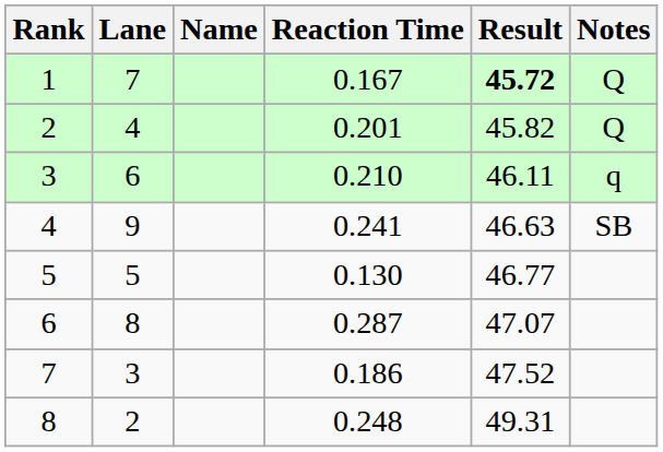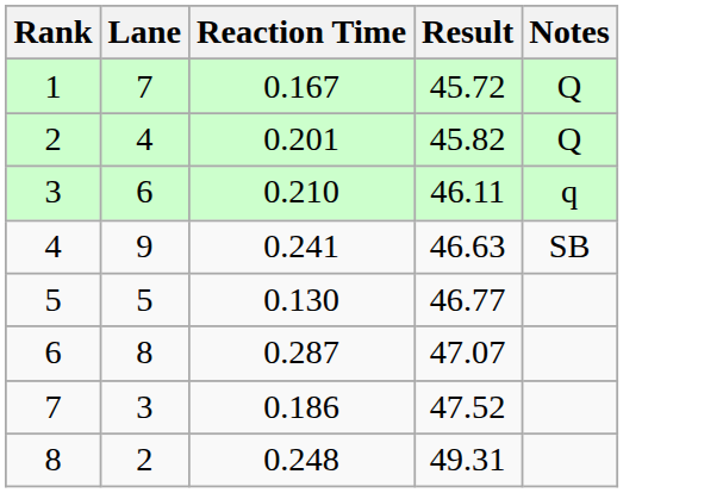 <table class="wikitable" style="text-align:center">
 <tr>
 <th>Rank</th>
 <th>Lane</th>
-<th>Name</th>
 <th>Reaction Time</th>
 <th>Result</th>
 <th>Notes</th>
 </tr>
 <tr bgcolor=ccffcc>
 <td>1</td>
 <td>7</td>
-<td align="left"></td>
 <td>0.167</td>
-<td><strong>45.72</strong></td>
+<td>45.72</td>
 <td>Q</td>
 </tr>
 <tr bgcolor=ccffcc>
 <td>2</td>
 <td>4</td>
-<td align="left"></td>
 <td>0.201</td>
 <td>45.82</td>
 <td>Q</td>
 </tr>
 <tr bgcolor=ccffcc>
 <td>3</td>
 <td>6</td>
-<td align="left"></td>
 <td>0.210</td>
 <td>46.11</td>
 <td>q</td>
 </tr>
 <tr>
 <td>4</td>
 <td>9</td>
-<td align="left"></td>
 <td>0.241</td>
 <td>46.63</td>
 <td>SB</td>
 </tr>
 <tr>
 <td>5</td>
 <td>5</td>
-<td align="left"></td>
 <td>0.130</td>
 <td>46.77</td>
 <td></td>
 </tr>
 <tr>
 <td>6</td>
 <td>8</td>
-<td align="left"></td>
 <td>0.287</td>
 <td>47.07</td>
 <td></td>
 </tr>
 <tr>
 <td>7</td>
 <td>3</td>
-<td align="left"></td>
 <td>0.186</td>
 <td>47.52</td>
 <td></td>
 </tr>
 <tr>
 <td>8</td>
 <td>2</td>
-<td align="left"></td>
 <td>0.248</td>
 <td>49.31</td>
 <td></td>
 </tr>
 </table>
